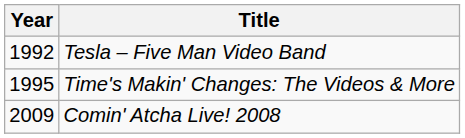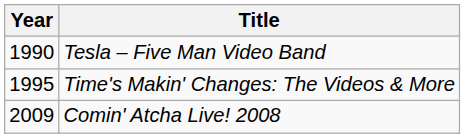 <table class="wikitable">
 <tr>
 <th>Year</th>
 <th>Title</th>
 </tr>
 <tr>
-<td>1992</td>
+<td>1990</td>
 <td><em>Tesla – Five Man Video Band</em></td>
 </tr>
 <tr>
 <td>1995</td>
 <td><em>Time's Makin' Changes: The Videos & More</em></td>
 </tr>
 <tr>
 <td>2009</td>
 <td><em>Comin' Atcha Live! 2008</em></td>
 </tr>
 </table>
